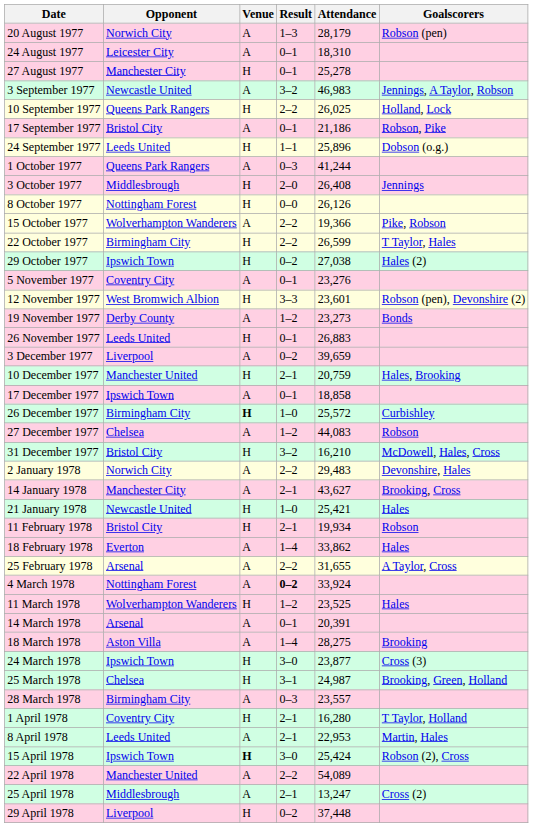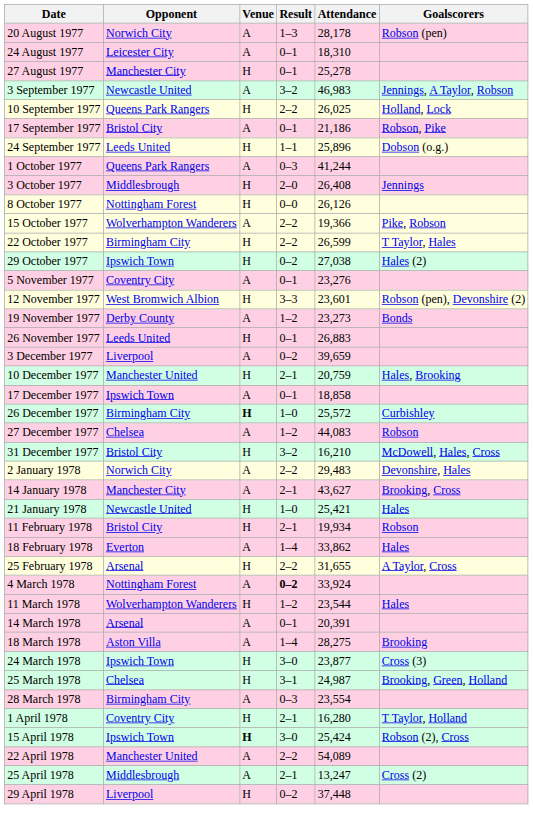 <table class="wikitable">
 <tr>
 <th>Date</th>
 <th>Opponent</th>
 <th>Venue</th>
 <th>Result</th>
 <th>Attendance</th>
 <th>Goalscorers</th>
 </tr>
 <tr style="background-color: #ffd0e3;">
 <td>20 August 1977</td>
 <td><a href='#'>Norwich City</a></td>
 <td>A</td>
 <td>1–3</td>
-<td>28,179</td>
+<td>28,178</td>
 <td><a href='#'>Robson</a> (pen)</td>
 </tr>
 <tr style="background-color: #ffd0e3;">
 <td>24 August 1977</td>
 <td><a href='#'>Leicester City</a></td>
 <td>A</td>
 <td>0–1</td>
 <td>18,310</td>
 <td></td>
 </tr>
 <tr style="background-color: #ffd0e3;">
 <td>27 August 1977</td>
 <td><a href='#'>Manchester City</a></td>
 <td>H</td>
 <td>0–1</td>
 <td>25,278</td>
 <td></td>
 </tr>
 <tr style="background-color: #d0ffe3;">
 <td>3 September 1977</td>
 <td><a href='#'>Newcastle United</a></td>
 <td>A</td>
 <td>3–2</td>
 <td>46,983</td>
 <td><a href='#'>Jennings</a>, <a href='#'>A Taylor</a>, <a href='#'>Robson</a></td>
 </tr>
 <tr style="background-color: #ffffdd;">
 <td>10 September 1977</td>
 <td><a href='#'>Queens Park Rangers</a></td>
 <td>H</td>
 <td>2–2</td>
 <td>26,025</td>
 <td><a href='#'>Holland</a>, <a href='#'>Lock</a></td>
 </tr>
 <tr style="background-color: #ffd0e3;">
 <td>17 September 1977</td>
 <td><a href='#'>Bristol City</a></td>
 <td>A</td>
 <td>0–1</td>
 <td>21,186</td>
 <td><a href='#'>Robson</a>, <a href='#'>Pike</a></td>
 </tr>
 <tr style="background-color: #ffffdd;">
 <td>24 September 1977</td>
 <td><a href='#'>Leeds United</a></td>
 <td>H</td>
 <td>1–1</td>
 <td>25,896</td>
 <td><a href='#'>Dobson</a> (o.g.)</td>
 </tr>
 <tr style="background-color: #ffd0e3;">
 <td>1 October 1977</td>
 <td><a href='#'>Queens Park Rangers</a></td>
 <td>A</td>
 <td>0–3</td>
 <td>41,244</td>
 <td></td>
 </tr>
 <tr style="background-color: #ffd0e3;">
 <td>3 October 1977</td>
 <td><a href='#'>Middlesbrough</a></td>
 <td>H</td>
 <td>2–0</td>
 <td>26,408</td>
 <td><a href='#'>Jennings</a></td>
 </tr>
 <tr style="background-color: #ffffdd;">
 <td>8 October 1977</td>
 <td><a href='#'>Nottingham Forest</a></td>
 <td>H</td>
 <td>0–0</td>
 <td>26,126</td>
 <td></td>
 </tr>
 <tr style="background-color: #ffffdd;">
 <td>15 October 1977</td>
 <td><a href='#'>Wolverhampton Wanderers</a></td>
 <td>A</td>
 <td>2–2</td>
 <td>19,366</td>
 <td><a href='#'>Pike</a>, <a href='#'>Robson</a></td>
 </tr>
 <tr style="background-color: #ffffdd;">
 <td>22 October 1977</td>
 <td><a href='#'>Birmingham City</a></td>
 <td>H</td>
 <td>2–2</td>
 <td>26,599</td>
 <td><a href='#'>T Taylor</a>, <a href='#'>Hales</a></td>
 </tr>
 <tr style="background-color: #d0ffe3;">
 <td>29 October 1977</td>
 <td><a href='#'>Ipswich Town</a></td>
 <td>H</td>
 <td>0–2</td>
 <td>27,038</td>
 <td><a href='#'>Hales</a> (2)</td>
 </tr>
 <tr style="background-color: #ffd0e3;">
 <td>5 November 1977</td>
 <td><a href='#'>Coventry City</a></td>
 <td>A</td>
 <td>0–1</td>
 <td>23,276</td>
 <td></td>
 </tr>
 <tr style="background-color: #ffffdd;">
 <td>12 November 1977</td>
 <td><a href='#'>West Bromwich Albion</a></td>
 <td>H</td>
 <td>3–3</td>
 <td>23,601</td>
 <td><a href='#'>Robson</a> (pen), <a href='#'>Devonshire</a> (2)</td>
 </tr>
 <tr style="background-color: #ffd0e3;">
 <td>19 November 1977</td>
 <td><a href='#'>Derby County</a></td>
 <td>A</td>
 <td>1–2</td>
 <td>23,273</td>
 <td><a href='#'>Bonds</a></td>
 </tr>
 <tr style="background-color: #ffd0e3;">
 <td>26 November 1977</td>
 <td><a href='#'>Leeds United</a></td>
 <td>H</td>
 <td>0–1</td>
 <td>26,883</td>
 <td></td>
 </tr>
 <tr style="background-color: #ffd0e3;">
 <td>3 December 1977</td>
 <td><a href='#'>Liverpool</a></td>
 <td>A</td>
 <td>0–2</td>
 <td>39,659</td>
 <td></td>
 </tr>
 <tr style="background-color: #d0ffe3;">
 <td>10 December 1977</td>
 <td><a href='#'>Manchester United</a></td>
 <td>H</td>
 <td>2–1</td>
 <td>20,759</td>
 <td><a href='#'>Hales</a>, <a href='#'>Brooking</a></td>
 </tr>
 <tr style="background-color: #ffd0e3;">
 <td>17 December 1977</td>
 <td><a href='#'>Ipswich Town</a></td>
 <td>A</td>
 <td>0–1</td>
 <td>18,858</td>
 <td></td>
 </tr>
 <tr style="background-color: #d0ffe3;">
 <td>26 December 1977</td>
 <td><a href='#'>Birmingham City</a></td>
 <td><strong>H</strong></td>
 <td>1–0</td>
 <td>25,572</td>
 <td><a href='#'>Curbishley</a></td>
 </tr>
 <tr style="background-color: #ffd0e3;">
 <td>27 December 1977</td>
 <td><a href='#'>Chelsea</a></td>
 <td>A</td>
 <td>1–2</td>
 <td>44,083</td>
 <td><a href='#'>Robson</a></td>
 </tr>
 <tr style="background-color: #d0ffe3;">
 <td>31 December 1977</td>
 <td><a href='#'>Bristol City</a></td>
 <td>H</td>
 <td>3–2</td>
 <td>16,210</td>
 <td><a href='#'>McDowell</a>, <a href='#'>Hales</a>, <a href='#'>Cross</a></td>
 </tr>
 <tr style="background-color: #ffffdd;">
 <td>2 January 1978</td>
 <td><a href='#'>Norwich City</a></td>
 <td>A</td>
 <td>2–2</td>
 <td>29,483</td>
 <td><a href='#'>Devonshire</a>, <a href='#'>Hales</a></td>
 </tr>
 <tr style="background-color: #ffd0e3;">
 <td>14 January 1978</td>
 <td><a href='#'>Manchester City</a></td>
 <td>A</td>
 <td>2–1</td>
 <td>43,627</td>
 <td><a href='#'>Brooking</a>, <a href='#'>Cross</a></td>
 </tr>
 <tr style="background-color: #d0ffe3;">
 <td>21 January 1978</td>
 <td><a href='#'>Newcastle United</a></td>
 <td>H</td>
 <td>1–0</td>
 <td>25,421</td>
 <td><a href='#'>Hales</a></td>
 </tr>
 <tr style="background-color: #ffd0e3;">
 <td>11 February 1978</td>
 <td><a href='#'>Bristol City</a></td>
 <td>H</td>
 <td>2–1</td>
 <td>19,934</td>
 <td><a href='#'>Robson</a></td>
 </tr>
 <tr style="background-color: #ffd0e3;">
 <td>18 February 1978</td>
 <td><a href='#'>Everton</a></td>
 <td>A</td>
 <td>1–4</td>
 <td>33,862</td>
 <td><a href='#'>Hales</a></td>
 </tr>
 <tr style="background-color: #ffffdd;">
 <td>25 February 1978</td>
 <td><a href='#'>Arsenal</a></td>
-<td>A</td>
+<td>H</td>
 <td>2–2</td>
 <td>31,655</td>
 <td><a href='#'>A Taylor</a>, <a href='#'>Cross</a></td>
 </tr>
 <tr style="background-color: #ffd0e3;">
 <td>4 March 1978</td>
 <td><a href='#'>Nottingham Forest</a></td>
 <td>A</td>
 <td><strong>0–2</strong></td>
 <td>33,924</td>
 <td></td>
 </tr>
 <tr style="background-color: #ffd0e3;">
 <td>11 March 1978</td>
 <td><a href='#'>Wolverhampton Wanderers</a></td>
 <td>H</td>
 <td>1–2</td>
-<td>23,525</td>
+<td>23,544</td>
 <td><a href='#'>Hales</a></td>
 </tr>
 <tr style="background-color: #ffd0e3;">
 <td>14 March 1978</td>
 <td><a href='#'>Arsenal</a></td>
 <td>A</td>
 <td>0–1</td>
 <td>20,391</td>
 <td></td>
 </tr>
 <tr style="background-color: #ffd0e3;">
 <td>18 March 1978</td>
 <td><a href='#'>Aston Villa</a></td>
 <td>A</td>
 <td>1–4</td>
 <td>28,275</td>
 <td><a href='#'>Brooking</a></td>
 </tr>
 <tr style="background-color: #d0ffe3;">
 <td>24 March 1978</td>
 <td><a href='#'>Ipswich Town</a></td>
 <td>H</td>
 <td>3–0</td>
 <td>23,877</td>
 <td><a href='#'>Cross</a> (3)</td>
 </tr>
 <tr style="background-color: #d0ffe3;">
 <td>25 March 1978</td>
 <td><a href='#'>Chelsea</a></td>
 <td>H</td>
 <td>3–1</td>
 <td>24,987</td>
 <td><a href='#'>Brooking</a>, <a href='#'>Green</a>, <a href='#'>Holland</a></td>
 </tr>
 <tr style="background-color: #ffd0e3;">
 <td>28 March 1978</td>
 <td><a href='#'>Birmingham City</a></td>
 <td>A</td>
 <td>0–3</td>
-<td>23,557</td>
+<td>23,554</td>
 <td></td>
 </tr>
 <tr style="background-color: #d0ffe3;">
 <td>1 April 1978</td>
 <td><a href='#'>Coventry City</a></td>
 <td>H</td>
 <td>2–1</td>
 <td>16,280</td>
 <td><a href='#'>T Taylor</a>, <a href='#'>Holland</a></td>
-</tr>
-<tr style="background-color: #d0ffe3;">
-<td>8 April 1978</td>
-<td><a href='#'>Leeds United</a></td>
-<td>A</td>
-<td>2–1</td>
-<td>22,953</td>
-<td><a href='#'>Martin</a>, <a href='#'>Hales</a></td>
 </tr>
 <tr style="background-color: #d0ffe3;">
 <td>15 April 1978</td>
 <td><a href='#'>Ipswich Town</a></td>
 <td><strong>H</strong></td>
 <td>3–0</td>
 <td>25,424</td>
 <td><a href='#'>Robson</a> (2), <a href='#'>Cross</a></td>
 </tr>
 <tr style="background-color: #ffd0e3;">
 <td>22 April 1978</td>
 <td><a href='#'>Manchester United</a></td>
 <td>A</td>
 <td>2–2</td>
 <td>54,089</td>
 <td></td>
 </tr>
 <tr style="background-color: #d0ffe3;">
 <td>25 April 1978</td>
 <td><a href='#'>Middlesbrough</a></td>
 <td>A</td>
 <td>2–1</td>
 <td>13,247</td>
 <td><a href='#'>Cross</a> (2)</td>
 </tr>
 <tr style="background-color: #ffd0e3;">
 <td>29 April 1978</td>
 <td><a href='#'>Liverpool</a></td>
 <td>H</td>
 <td>0–2</td>
 <td>37,448</td>
 <td></td>
 </tr>
 </table>
